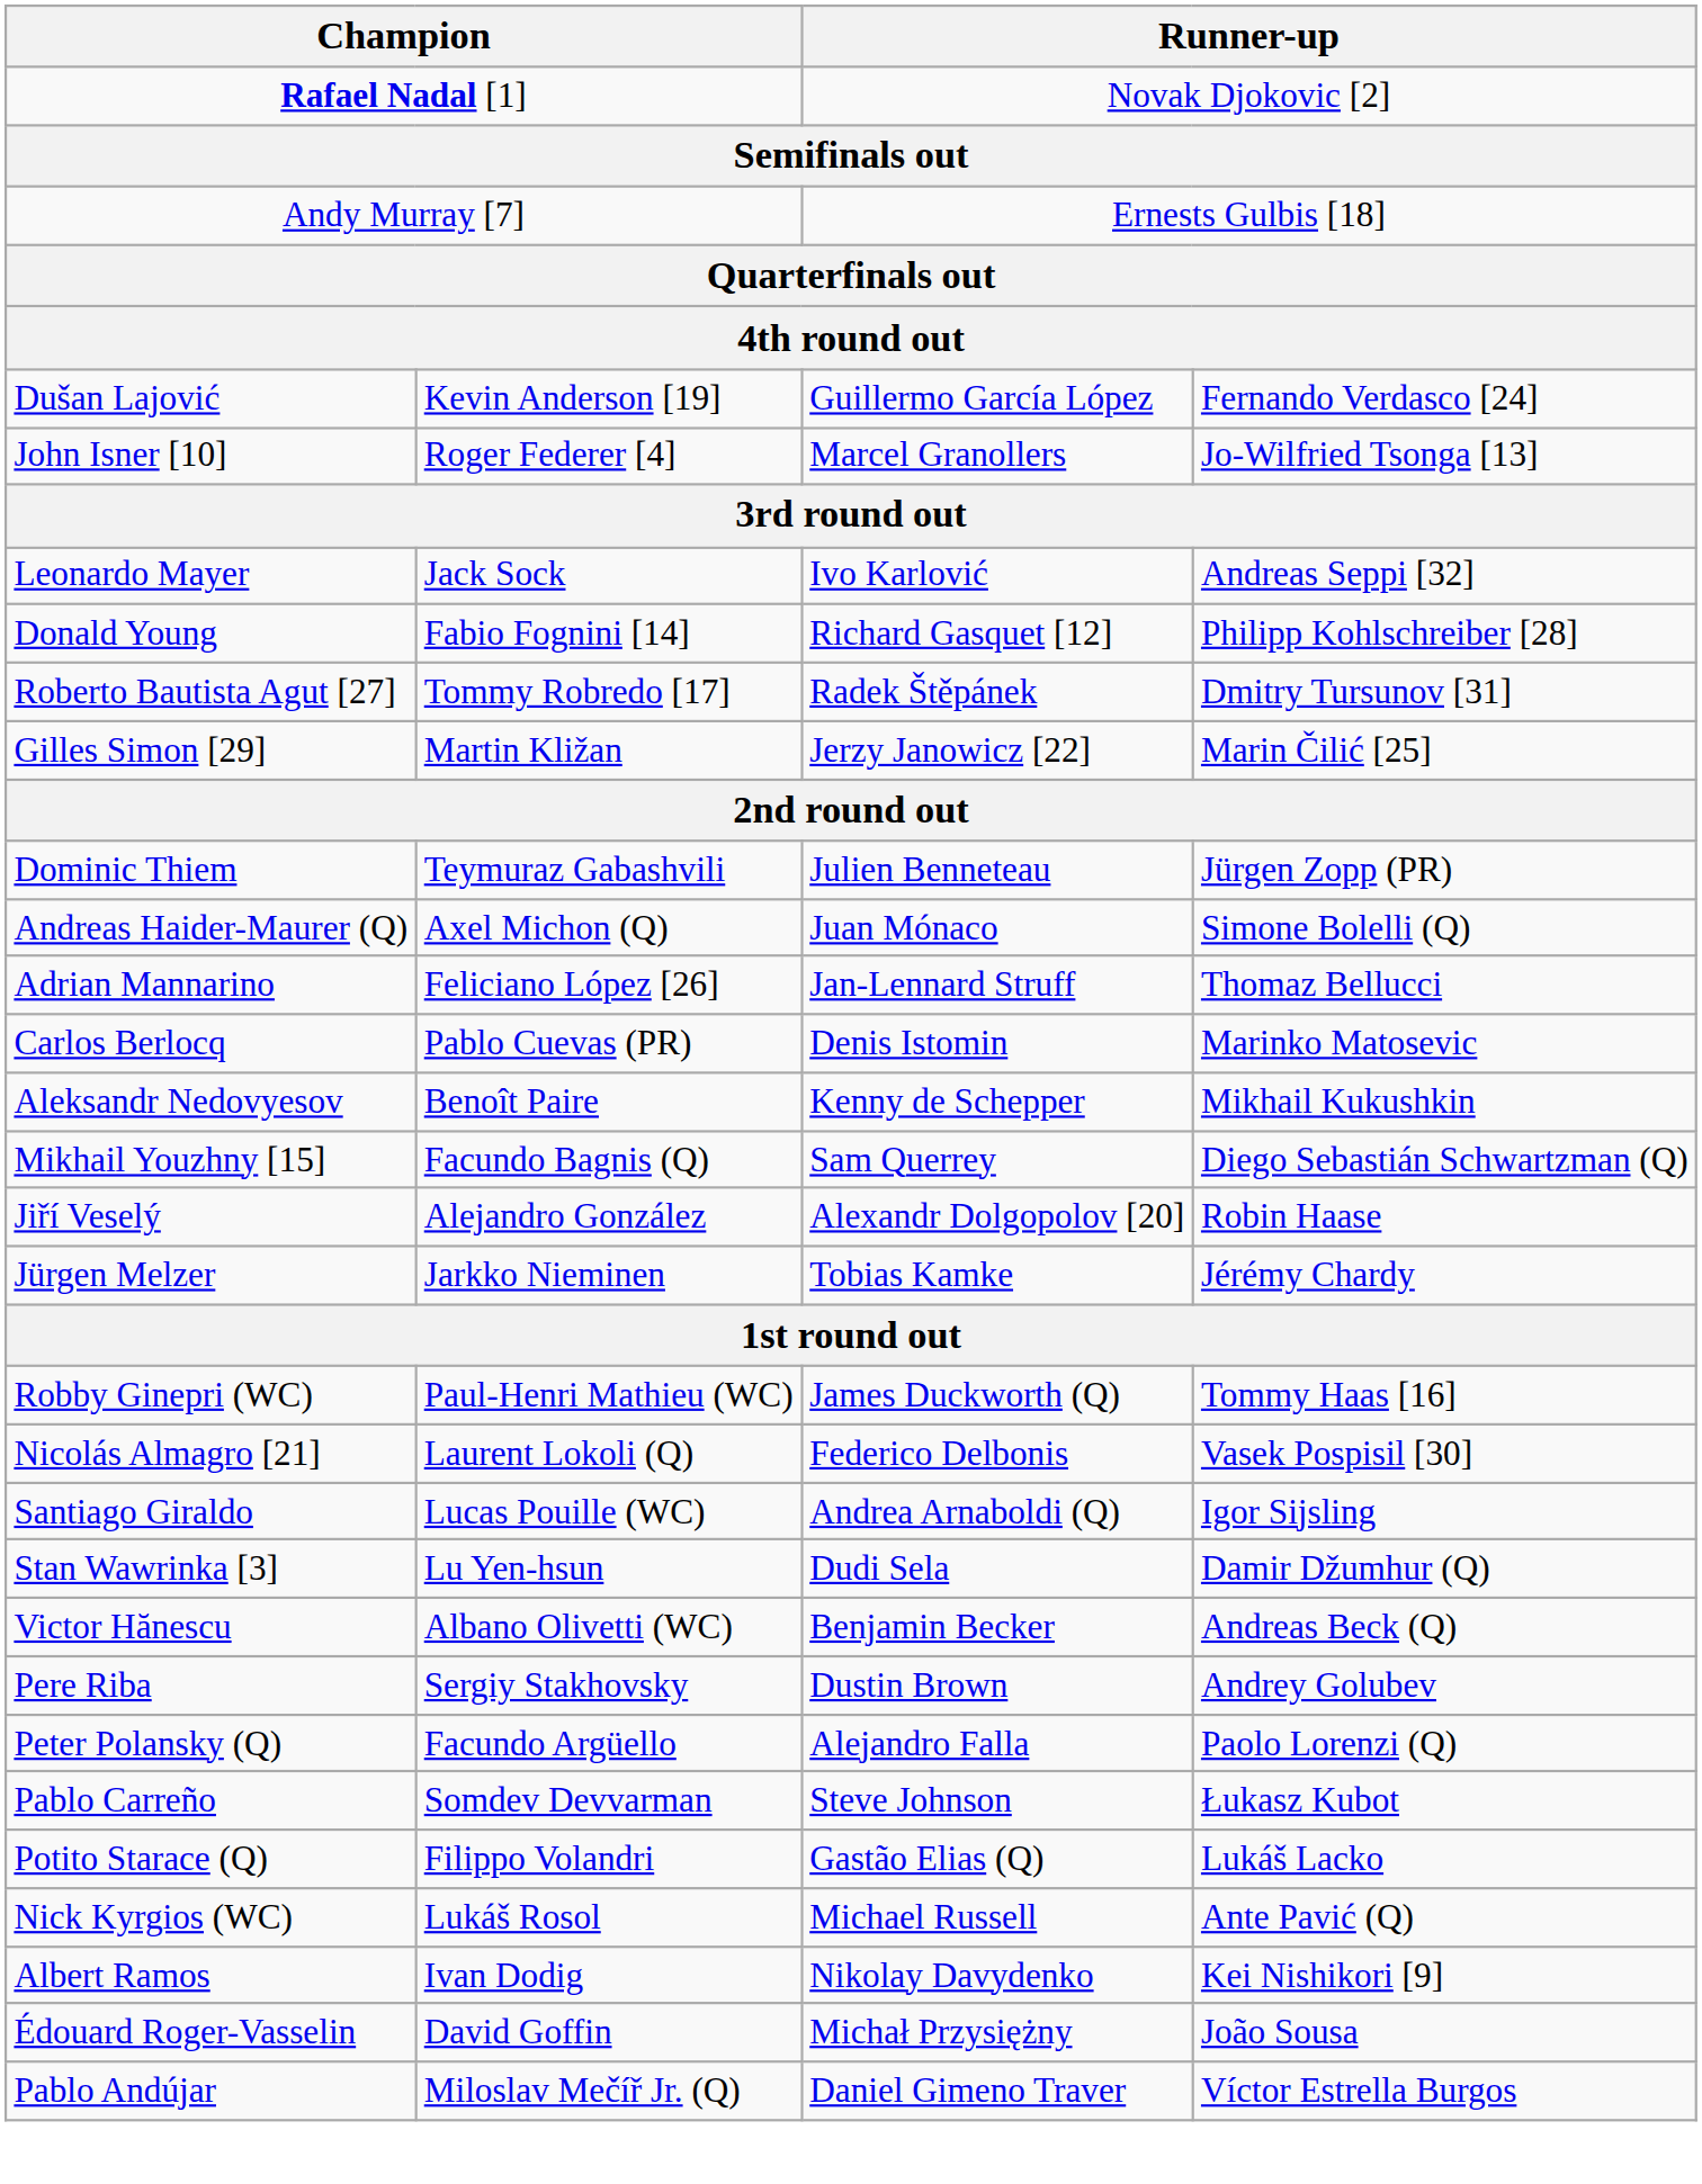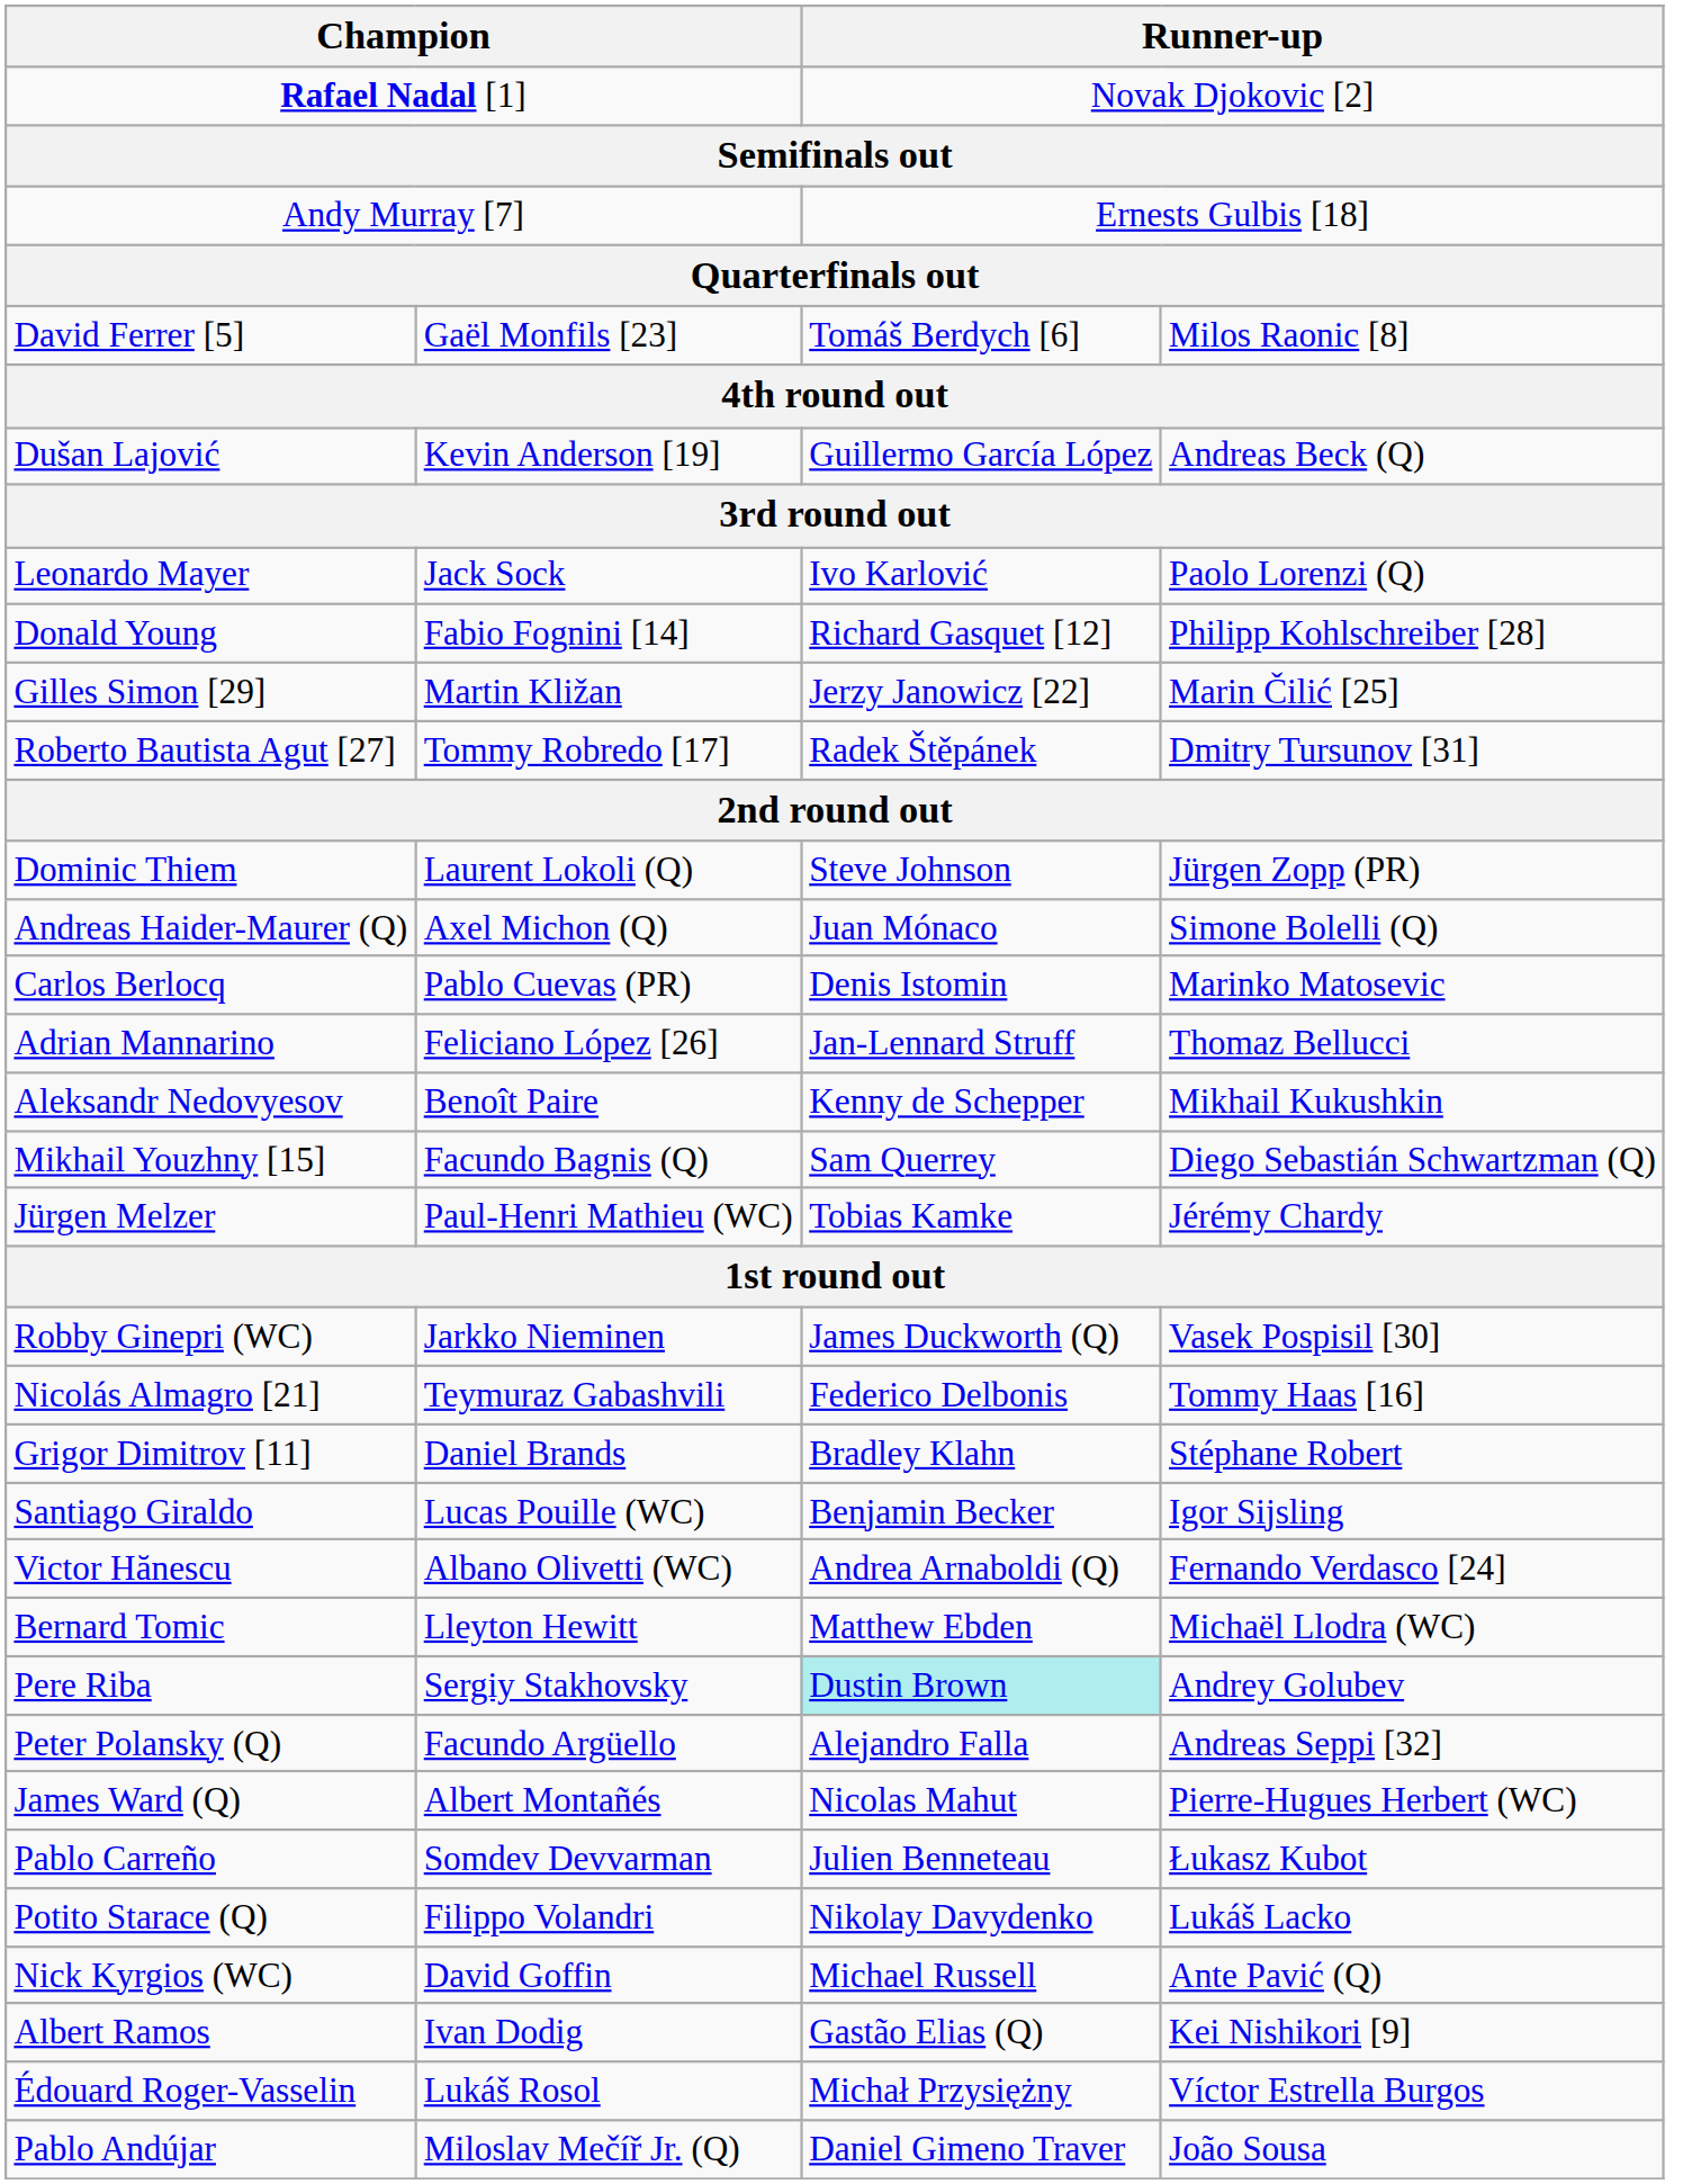 <table class="wikitable collapsible collapsed" style="font-size:90%">
 <tr style="font-size:110%">
 <th colspan="2"><strong>Champion</strong></th>
 <th colspan="2">Runner-up</th>
 </tr>
 <tr style="text-align:center;">
 <td colspan="2"> <strong><a href='#'>Rafael Nadal</a></strong> [1]</td>
 <td colspan="2"> <a href='#'>Novak Djokovic</a> [2]</td>
 </tr>
 <tr style="font-size:110%">
 <th colspan="4">Semifinals out</th>
 </tr>
 <tr style="text-align:center;">
 <td colspan="2"> <a href='#'>Andy Murray</a> [7]</td>
 <td colspan="2"> <a href='#'>Ernests Gulbis</a> [18]</td>
 </tr>
 <tr style="font-size:110%">
 <th colspan="4">Quarterfinals out</th>
 </tr>
+<tr>
+<td> <a href='#'>David Ferrer</a> [5]</td>
+<td> <a href='#'>Gaël Monfils</a> [23]</td>
+<td> <a href='#'>Tomáš Berdych</a> [6]</td>
+<td> <a href='#'>Milos Raonic</a> [8]</td>
+</tr>
 <tr style="font-size:110%">
 <th colspan="4">4th round out</th>
 </tr>
 <tr>
 <td> <a href='#'>Dušan Lajović</a></td>
 <td> <a href='#'>Kevin Anderson</a> [19]</td>
 <td> <a href='#'>Guillermo García López</a></td>
-<td> <a href='#'>Fernando Verdasco</a> [24]</td>
-</tr>
-<tr>
-<td> <a href='#'>John Isner</a> [10]</td>
-<td> <a href='#'>Roger Federer</a> [4]</td>
-<td> <a href='#'>Marcel Granollers</a></td>
-<td> <a href='#'>Jo-Wilfried Tsonga</a> [13]</td>
+<td> <a href='#'>Andreas Beck</a> (Q)</td>
 </tr>
 <tr style="font-size:110%">
 <th colspan="4">3rd round out</th>
 </tr>
 <tr>
 <td> <a href='#'>Leonardo Mayer</a></td>
 <td> <a href='#'>Jack Sock</a></td>
 <td> <a href='#'>Ivo Karlović</a></td>
-<td> <a href='#'>Andreas Seppi</a> [32]</td>
+<td> <a href='#'>Paolo Lorenzi</a> (Q)</td>
 </tr>
 <tr>
 <td> <a href='#'>Donald Young</a></td>
 <td> <a href='#'>Fabio Fognini</a> [14]</td>
 <td> <a href='#'>Richard Gasquet</a> [12]</td>
 <td> <a href='#'>Philipp Kohlschreiber</a> [28]</td>
 </tr>
 <tr>
+<td> <a href='#'>Gilles Simon</a> [29]</td>
+<td> <a href='#'>Martin Kližan</a></td>
+<td> <a href='#'>Jerzy Janowicz</a> [22]</td>
+<td> <a href='#'>Marin Čilić</a> [25]</td>
+</tr>
+<tr>
 <td> <a href='#'>Roberto Bautista Agut</a> [27]</td>
 <td> <a href='#'>Tommy Robredo</a> [17]</td>
 <td> <a href='#'>Radek Štěpánek</a></td>
 <td> <a href='#'>Dmitry Tursunov</a> [31]</td>
-</tr>
-<tr>
-<td> <a href='#'>Gilles Simon</a> [29]</td>
-<td> <a href='#'>Martin Kližan</a></td>
-<td> <a href='#'>Jerzy Janowicz</a> [22]</td>
-<td> <a href='#'>Marin Čilić</a> [25]</td>
 </tr>
 <tr style="font-size:110%">
 <th colspan="4">2nd round out</th>
 </tr>
 <tr>
 <td> <a href='#'>Dominic Thiem</a></td>
-<td> <a href='#'>Teymuraz Gabashvili</a></td>
-<td> <a href='#'>Julien Benneteau</a></td>
+<td> <a href='#'>Laurent Lokoli</a> (Q)</td>
+<td> <a href='#'>Steve Johnson</a></td>
 <td> <a href='#'>Jürgen Zopp</a> (PR)</td>
 </tr>
 <tr>
 <td> <a href='#'>Andreas Haider-Maurer</a> (Q)</td>
 <td> <a href='#'>Axel Michon</a> (Q)</td>
 <td> <a href='#'>Juan Mónaco</a></td>
 <td> <a href='#'>Simone Bolelli</a> (Q)</td>
 </tr>
 <tr>
+<td> <a href='#'>Carlos Berlocq</a></td>
+<td> <a href='#'>Pablo Cuevas</a> (PR)</td>
+<td> <a href='#'>Denis Istomin</a></td>
+<td> <a href='#'>Marinko Matosevic</a></td>
+</tr>
+<tr>
 <td> <a href='#'>Adrian Mannarino</a></td>
 <td> <a href='#'>Feliciano López</a> [26]</td>
 <td> <a href='#'>Jan-Lennard Struff</a></td>
 <td> <a href='#'>Thomaz Bellucci</a></td>
-</tr>
-<tr>
-<td> <a href='#'>Carlos Berlocq</a></td>
-<td> <a href='#'>Pablo Cuevas</a> (PR)</td>
-<td> <a href='#'>Denis Istomin</a></td>
-<td> <a href='#'>Marinko Matosevic</a></td>
 </tr>
 <tr>
 <td> <a href='#'>Aleksandr Nedovyesov</a></td>
 <td> <a href='#'>Benoît Paire</a></td>
 <td> <a href='#'>Kenny de Schepper</a></td>
 <td> <a href='#'>Mikhail Kukushkin</a></td>
 </tr>
 <tr>
 <td> <a href='#'>Mikhail Youzhny</a> [15]</td>
 <td> <a href='#'>Facundo Bagnis</a> (Q)</td>
 <td> <a href='#'>Sam Querrey</a></td>
 <td> <a href='#'>Diego Sebastián Schwartzman</a> (Q)</td>
 </tr>
 <tr>
-<td> <a href='#'>Jiří Veselý</a></td>
-<td> <a href='#'>Alejandro González</a></td>
-<td> <a href='#'>Alexandr Dolgopolov</a> [20]</td>
-<td> <a href='#'>Robin Haase</a></td>
-</tr>
-<tr>
 <td> <a href='#'>Jürgen Melzer</a></td>
-<td> <a href='#'>Jarkko Nieminen</a></td>
+<td> <a href='#'>Paul-Henri Mathieu</a> (WC)</td>
 <td> <a href='#'>Tobias Kamke</a></td>
 <td> <a href='#'>Jérémy Chardy</a></td>
 </tr>
 <tr style="font-size:110%">
 <th colspan="4">1st round out</th>
 </tr>
 <tr>
 <td> <a href='#'>Robby Ginepri</a> (WC)</td>
-<td> <a href='#'>Paul-Henri Mathieu</a> (WC)</td>
+<td> <a href='#'>Jarkko Nieminen</a></td>
 <td> <a href='#'>James Duckworth</a> (Q)</td>
+<td> <a href='#'>Vasek Pospisil</a> [30]</td>
+</tr>
+<tr>
+<td> <a href='#'>Nicolás Almagro</a> [21]</td>
+<td> <a href='#'>Teymuraz Gabashvili</a></td>
+<td> <a href='#'>Federico Delbonis</a></td>
 <td> <a href='#'>Tommy Haas</a> [16]</td>
 </tr>
 <tr>
-<td> <a href='#'>Nicolás Almagro</a> [21]</td>
-<td> <a href='#'>Laurent Lokoli</a> (Q)</td>
-<td> <a href='#'>Federico Delbonis</a></td>
-<td> <a href='#'>Vasek Pospisil</a> [30]</td>
+<td> <a href='#'>Grigor Dimitrov</a> [11]</td>
+<td> <a href='#'>Daniel Brands</a></td>
+<td> <a href='#'>Bradley Klahn</a></td>
+<td> <a href='#'>Stéphane Robert</a></td>
 </tr>
 <tr>
 <td> <a href='#'>Santiago Giraldo</a></td>
 <td> <a href='#'>Lucas Pouille</a> (WC)</td>
-<td> <a href='#'>Andrea Arnaboldi</a> (Q)</td>
+<td> <a href='#'>Benjamin Becker</a></td>
 <td> <a href='#'>Igor Sijsling</a></td>
-</tr>
-<tr>
-<td> <a href='#'>Stan Wawrinka</a> [3]</td>
-<td> <a href='#'>Lu Yen-hsun</a></td>
-<td> <a href='#'>Dudi Sela</a></td>
-<td> <a href='#'>Damir Džumhur</a> (Q)</td>
 </tr>
 <tr>
 <td> <a href='#'>Victor Hănescu</a></td>
 <td> <a href='#'>Albano Olivetti</a> (WC)</td>
-<td> <a href='#'>Benjamin Becker</a></td>
-<td> <a href='#'>Andreas Beck</a> (Q)</td>
+<td> <a href='#'>Andrea Arnaboldi</a> (Q)</td>
+<td> <a href='#'>Fernando Verdasco</a> [24]</td>
+</tr>
+<tr>
+<td> <a href='#'>Bernard Tomic</a></td>
+<td> <a href='#'>Lleyton Hewitt</a></td>
+<td> <a href='#'>Matthew Ebden</a></td>
+<td> <a href='#'>Michaël Llodra</a> (WC)</td>
 </tr>
 <tr>
 <td> <a href='#'>Pere Riba</a></td>
 <td> <a href='#'>Sergiy Stakhovsky</a></td>
-<td> <a href='#'>Dustin Brown</a></td>
+<td style="background: paleturquoise;"> <a href='#'>Dustin Brown</a></td>
 <td> <a href='#'>Andrey Golubev</a></td>
 </tr>
 <tr>
 <td> <a href='#'>Peter Polansky</a> (Q)</td>
 <td> <a href='#'>Facundo Argüello</a></td>
 <td> <a href='#'>Alejandro Falla</a></td>
-<td> <a href='#'>Paolo Lorenzi</a> (Q)</td>
+<td> <a href='#'>Andreas Seppi</a> [32]</td>
+</tr>
+<tr>
+<td> <a href='#'>James Ward</a> (Q)</td>
+<td> <a href='#'>Albert Montañés</a></td>
+<td> <a href='#'>Nicolas Mahut</a></td>
+<td> <a href='#'>Pierre-Hugues Herbert</a> (WC)</td>
 </tr>
 <tr>
 <td> <a href='#'>Pablo Carreño</a></td>
 <td> <a href='#'>Somdev Devvarman</a></td>
-<td> <a href='#'>Steve Johnson</a></td>
+<td> <a href='#'>Julien Benneteau</a></td>
 <td> <a href='#'>Łukasz Kubot</a></td>
 </tr>
 <tr>
 <td> <a href='#'>Potito Starace</a> (Q)</td>
 <td> <a href='#'>Filippo Volandri</a></td>
-<td> <a href='#'>Gastão Elias</a> (Q)</td>
+<td> <a href='#'>Nikolay Davydenko</a></td>
 <td> <a href='#'>Lukáš Lacko</a></td>
 </tr>
 <tr>
 <td> <a href='#'>Nick Kyrgios</a> (WC)</td>
-<td> <a href='#'>Lukáš Rosol</a></td>
+<td> <a href='#'>David Goffin</a></td>
 <td> <a href='#'>Michael Russell</a></td>
 <td> <a href='#'>Ante Pavić</a> (Q)</td>
 </tr>
 <tr>
 <td> <a href='#'>Albert Ramos</a></td>
 <td> <a href='#'>Ivan Dodig</a></td>
-<td> <a href='#'>Nikolay Davydenko</a></td>
+<td> <a href='#'>Gastão Elias</a> (Q)</td>
 <td> <a href='#'>Kei Nishikori</a> [9]</td>
 </tr>
 <tr>
 <td> <a href='#'>Édouard Roger-Vasselin</a></td>
-<td> <a href='#'>David Goffin</a></td>
+<td> <a href='#'>Lukáš Rosol</a></td>
 <td> <a href='#'>Michał Przysiężny</a></td>
-<td> <a href='#'>João Sousa</a></td>
+<td> <a href='#'>Víctor Estrella Burgos</a></td>
 </tr>
 <tr>
 <td> <a href='#'>Pablo Andújar</a></td>
 <td> <a href='#'>Miloslav Mečíř Jr.</a> (Q)</td>
 <td> <a href='#'>Daniel Gimeno Traver</a></td>
-<td> <a href='#'>Víctor Estrella Burgos</a></td>
+<td> <a href='#'>João Sousa</a></td>
 </tr>
 </table>
